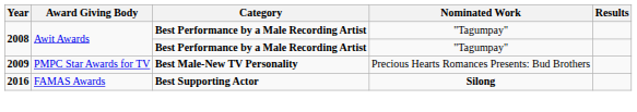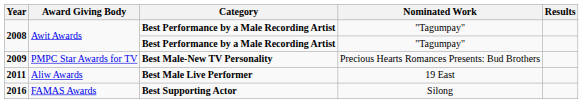 <table class="wikitable">
 <tr>
 <th>Year</th>
 <th>Award Giving Body</th>
 <th>Category</th>
 <th>Nominated Work</th>
 <th>Results</th>
 </tr>
 <tr>
 <td rowspan=2><strong>2008</strong></td>
 <td rowspan=2><a href='#'>Awit Awards</a></td>
 <td><strong>Best Performance by a Male Recording Artist</strong> </td>
 <td align=center>"Tagumpay"</td>
 <td></td>
 </tr>
 <tr>
 <td><strong>Best Performance by a Male Recording Artist</strong> </td>
 <td align=center>"Tagumpay"</td>
 <td></td>
 </tr>
 <tr>
 <td><strong>2009</strong></td>
 <td><a href='#'>PMPC Star Awards for TV</a></td>
 <td><strong>Best Male-New TV Personality</strong></td>
 <td align=center>Precious Hearts Romances Presents: Bud Brothers</td>
 <td></td>
 </tr>
 <tr>
+<td><strong>2011</strong></td>
+<td><a href='#'>Aliw Awards</a></td>
+<td><strong>Best Male Live Performer</strong></td>
+<td align=center>19 East</td>
+<td></td>
+</tr>
+<tr>
 <td><strong>2016</strong></td>
 <td><a href='#'>FAMAS Awards</a></td>
 <td><strong>Best Supporting Actor</strong></td>
-<td align=center><strong>Silong</strong></td>
+<td align=center>Silong</td>
 <td></td>
 </tr>
 </table>
